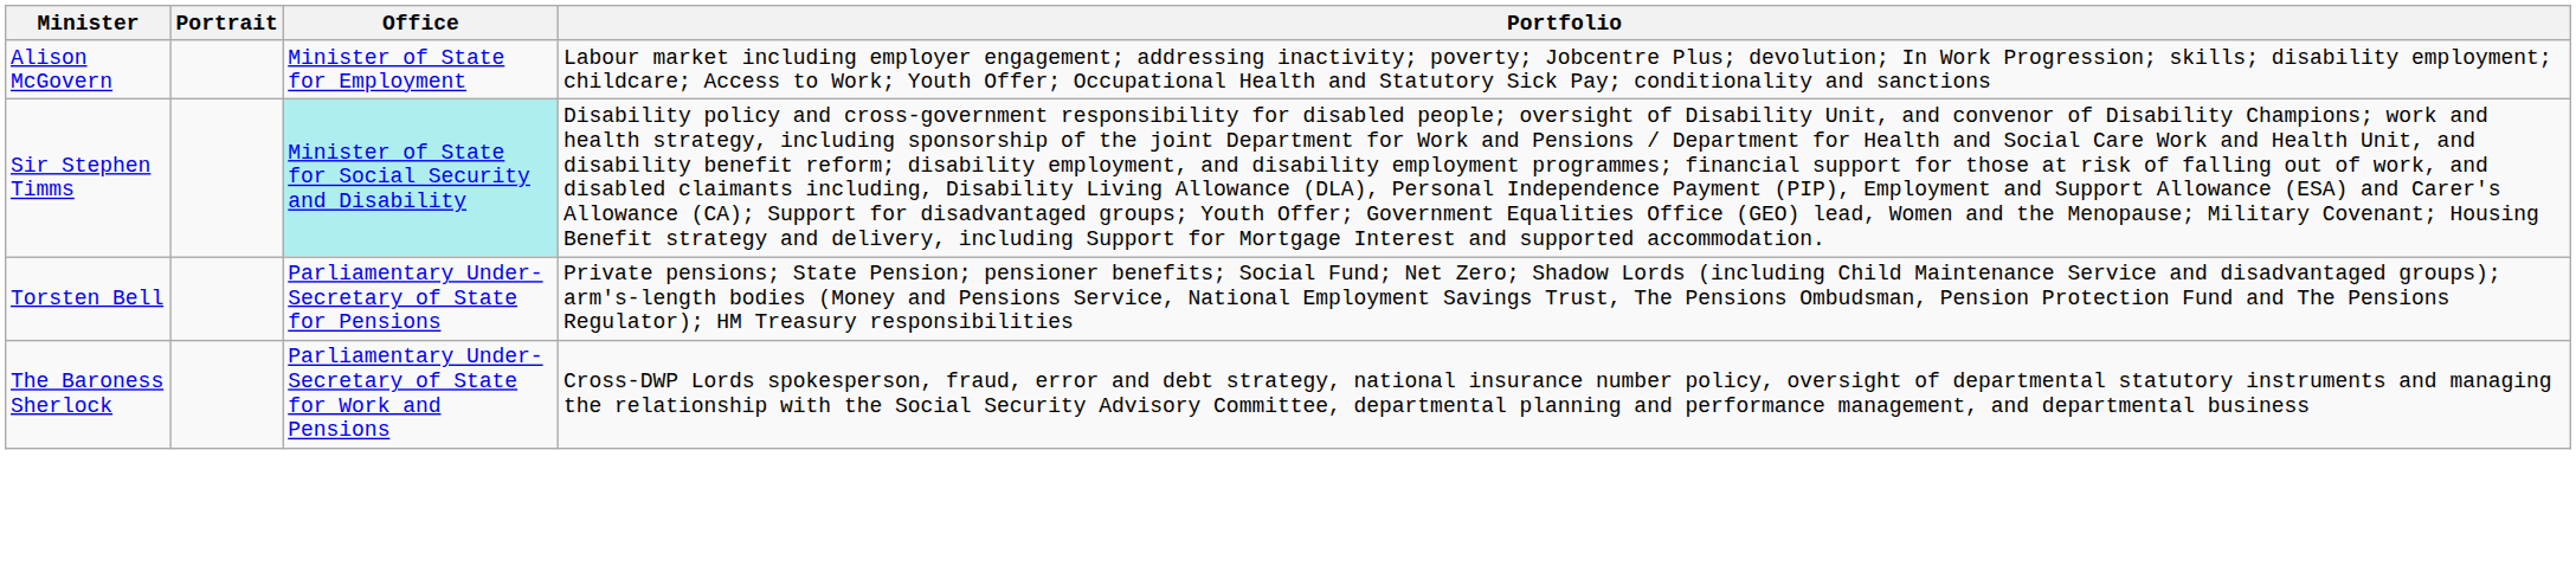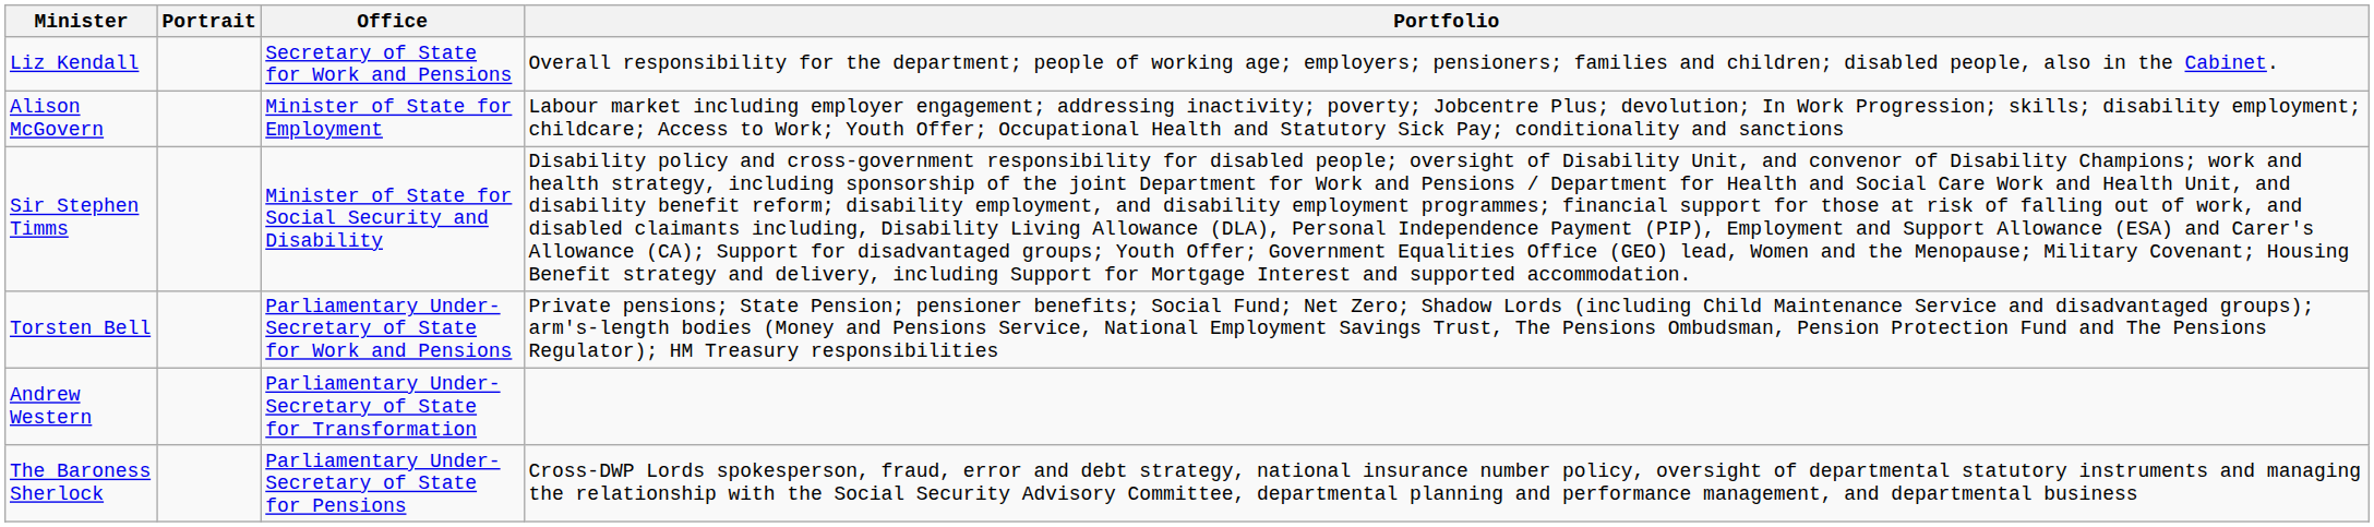 <table class=wikitable>
 <tr>
 <th width=95x>Minister</th>
 <th>Portrait</th>
 <th>Office</th>
 <th>Portfolio</th>
+</tr>
+<tr>
+<td> <a href='#'>Liz Kendall</a> </td>
+<td></td>
+<td><a href='#'>Secretary of State for Work and Pensions</a></td>
+<td>Overall responsibility for the department; people of working age; employers; pensioners; families and children; disabled people, also in the <a href='#'>Cabinet</a>.</td>
 </tr>
 <tr>
 <td><a href='#'>Alison McGovern</a> </td>
 <td></td>
 <td><a href='#'>Minister of State for Employment</a></td>
 <td>Labour market including employer engagement; addressing inactivity; poverty; Jobcentre Plus; devolution; In Work Progression; skills; disability employment; childcare; Access to Work; Youth Offer; Occupational Health and Statutory Sick Pay; conditionality and sanctions</td>
 </tr>
 <tr>
 <td> <a href='#'>Sir Stephen Timms</a> </td>
 <td></td>
-<td style="background: paleturquoise;"><a href='#'>Minister of State for Social Security and Disability</a></td>
+<td><a href='#'>Minister of State for Social Security and Disability</a></td>
 <td>Disability policy and cross-government responsibility for disabled people; oversight of Disability Unit, and convenor of Disability Champions; work and health strategy, including sponsorship of the joint Department for Work and Pensions / Department for Health and Social Care Work and Health Unit, and disability benefit reform; disability employment, and disability employment programmes; financial support for those at risk of falling out of work, and disabled claimants including, Disability Living Allowance (DLA), Personal Independence Payment (PIP), Employment and Support Allowance (ESA) and Carer's Allowance (CA); Support for disadvantaged groups; Youth Offer; Government Equalities Office (GEO) lead, Women and the Menopause; Military Covenant; Housing Benefit strategy and delivery, including Support for Mortgage Interest and supported accommodation.</td>
 </tr>
 <tr>
 <td><a href='#'>Torsten Bell</a> </td>
 <td></td>
-<td><a href='#'>Parliamentary Under-Secretary of State for Pensions</a></td>
+<td><a href='#'>Parliamentary Under-Secretary of State for Work and Pensions</a></td>
 <td>Private pensions; State Pension; pensioner benefits; Social Fund; Net Zero; Shadow Lords (including Child Maintenance Service and disadvantaged groups); arm's-length bodies (Money and Pensions Service, National Employment Savings Trust, The Pensions Ombudsman, Pension Protection Fund and The Pensions Regulator); HM Treasury responsibilities</td>
+</tr>
+<tr>
+<td><a href='#'>Andrew Western</a> </td>
+<td></td>
+<td><a href='#'>Parliamentary Under-Secretary of State for Transformation</a></td>
+<td></td>
 </tr>
 <tr>
 <td> <a href='#'>The Baroness Sherlock</a></td>
 <td></td>
-<td><a href='#'>Parliamentary Under-Secretary of State for Work and Pensions</a></td>
+<td><a href='#'>Parliamentary Under-Secretary of State for Pensions</a></td>
 <td>Cross-DWP Lords spokesperson, fraud, error and debt strategy, national insurance number policy, oversight of departmental statutory instruments and managing the relationship with the Social Security Advisory Committee, departmental planning and performance management, and departmental business</td>
 </tr>
 </table>
